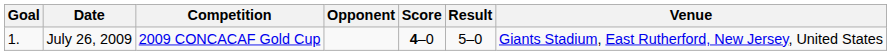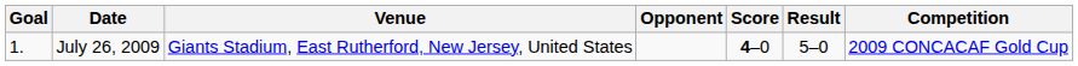 <table class="wikitable">
 <tr>
 <th>Goal</th>
 <th>Date</th>
-<th>Competition</th>
+<th>Venue</th>
 <th>Opponent</th>
 <th>Score</th>
 <th>Result</th>
-<th>Venue</th>
+<th>Competition</th>
 </tr>
 <tr>
 <td>1.</td>
 <td>July 26, 2009</td>
-<td><a href='#'>2009 CONCACAF Gold Cup</a></td>
+<td><a href='#'>Giants Stadium</a>, <a href='#'>East Rutherford, New Jersey</a>, United States</td>
 <td></td>
 <td align=center><strong>4</strong>–0</td>
 <td align=center>5–0</td>
-<td><a href='#'>Giants Stadium</a>, <a href='#'>East Rutherford, New Jersey</a>, United States</td>
+<td><a href='#'>2009 CONCACAF Gold Cup</a></td>
 </tr>
 </table>
